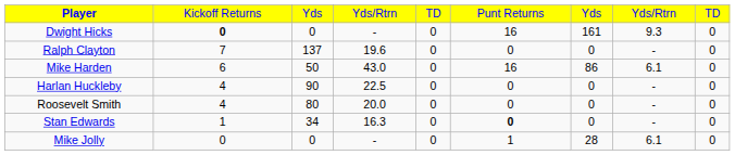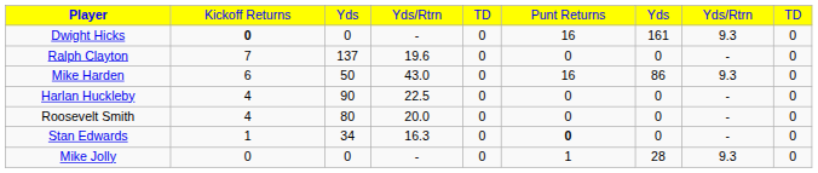 <table class="wikitable" style="width:80%;">
 <tr style="text-align:center; background:yellow; color:blue;">
 <td><strong>Player</strong></td>
 <td>Kickoff Returns</td>
 <td>Yds</td>
 <td>Yds/Rtrn</td>
 <td>TD</td>
 <td>Punt Returns</td>
 <td>Yds</td>
 <td>Yds/Rtrn</td>
 <td>TD</td>
 </tr>
 <tr style="text-align:center;" bgcolor="">
 <td><a href='#'>Dwight Hicks</a></td>
 <td><strong>0</strong></td>
 <td>0</td>
 <td>-</td>
 <td>0</td>
 <td>16</td>
 <td>161</td>
 <td>9.3</td>
 <td>0</td>
 </tr>
 <tr style="text-align:center;" bgcolor="">
 <td><a href='#'>Ralph Clayton</a></td>
 <td>7</td>
 <td>137</td>
 <td>19.6</td>
 <td>0</td>
 <td>0</td>
 <td>0</td>
 <td>-</td>
 <td>0</td>
 </tr>
 <tr style="text-align:center;" bgcolor="">
 <td><a href='#'>Mike Harden</a></td>
 <td>6</td>
 <td>50</td>
 <td>43.0</td>
 <td>0</td>
 <td>16</td>
 <td>86</td>
-<td>6.1</td>
+<td>9.3</td>
 <td>0</td>
 </tr>
 <tr style="text-align:center;" bgcolor="">
 <td><a href='#'>Harlan Huckleby</a></td>
 <td>4</td>
 <td>90</td>
 <td>22.5</td>
 <td>0</td>
 <td>0</td>
 <td>0</td>
 <td>-</td>
 <td>0</td>
 </tr>
 <tr style="text-align:center;" bgcolor="">
 <td>Roosevelt Smith</td>
 <td>4</td>
 <td>80</td>
 <td>20.0</td>
 <td>0</td>
 <td>0</td>
 <td>0</td>
 <td>-</td>
 <td>0</td>
 </tr>
 <tr style="text-align:center;" bgcolor="">
 <td><a href='#'>Stan Edwards</a></td>
 <td>1</td>
 <td>34</td>
 <td>16.3</td>
 <td>0</td>
 <td><strong>0</strong></td>
 <td>0</td>
 <td>-</td>
 <td>0</td>
 </tr>
 <tr style="text-align:center;" bgcolor="">
 <td><a href='#'>Mike Jolly</a></td>
 <td>0</td>
 <td>0</td>
 <td>-</td>
 <td>0</td>
 <td>1</td>
 <td>28</td>
-<td>6.1</td>
+<td>9.3</td>
 <td>0</td>
 </tr>
 </table>
